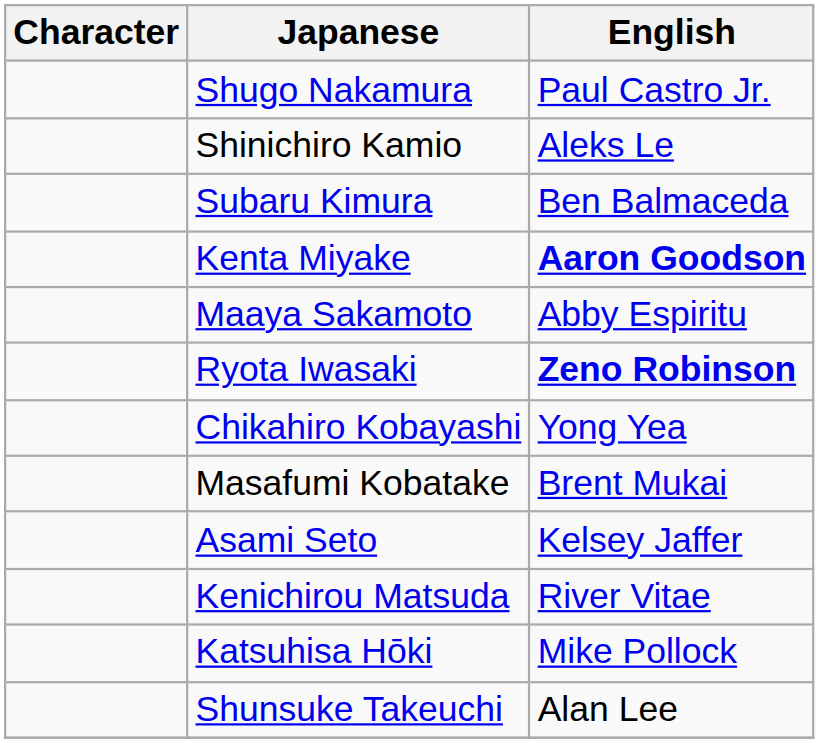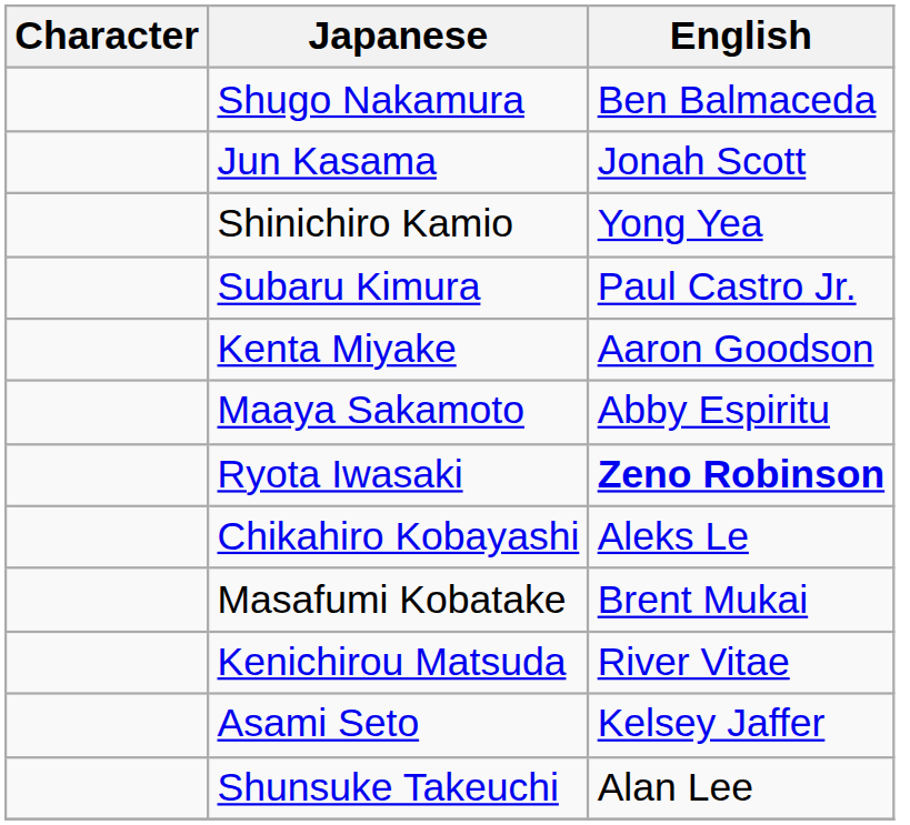 <table class="wikitable sortable">
 <tr>
 <th scope="col">Character</th>
 <th scope="col">Japanese</th>
 <th scope="col">English</th>
 </tr>
 <tr>
 <td scope="row"></td>
 <td align="left"><a href='#'>Shugo Nakamura</a></td>
+<td><a href='#'>Ben Balmaceda</a></td>
+</tr>
+<tr>
+<td scope="row"></td>
+<td align="left"><a href='#'>Jun Kasama</a></td>
+<td><a href='#'>Jonah Scott</a></td>
+</tr>
+<tr>
+<td scope="row"></td>
+<td align="left">Shinichiro Kamio</td>
+<td><a href='#'>Yong Yea</a></td>
+</tr>
+<tr>
+<td scope="row"></td>
+<td align="left"><a href='#'>Subaru Kimura</a></td>
 <td><a href='#'>Paul Castro Jr.</a></td>
 </tr>
 <tr>
 <td scope="row"></td>
-<td align="left">Shinichiro Kamio</td>
-<td><a href='#'>Aleks Le</a></td>
-</tr>
-<tr>
-<td scope="row"></td>
-<td align="left"><a href='#'>Subaru Kimura</a></td>
-<td><a href='#'>Ben Balmaceda</a></td>
-</tr>
-<tr>
-<td scope="row"></td>
 <td align="left"><a href='#'>Kenta Miyake</a></td>
-<td><strong><a href='#'>Aaron Goodson</a></strong></td>
+<td><a href='#'>Aaron Goodson</a></td>
 </tr>
 <tr>
 <td scope="row"></td>
 <td align="left"><a href='#'>Maaya Sakamoto</a></td>
 <td><a href='#'>Abby Espiritu</a></td>
 </tr>
 <tr>
 <td scope="row"></td>
 <td align="left"><a href='#'>Ryota Iwasaki</a></td>
 <td><strong><a href='#'>Zeno Robinson</a></strong></td>
 </tr>
 <tr>
 <td scope="row"></td>
 <td align="left"><a href='#'>Chikahiro Kobayashi</a></td>
-<td><a href='#'>Yong Yea</a></td>
+<td><a href='#'>Aleks Le</a></td>
 </tr>
 <tr>
 <td scope="row"></td>
 <td align="left">Masafumi Kobatake</td>
 <td><a href='#'>Brent Mukai</a></td>
 </tr>
 <tr>
 <td scope="row"></td>
-<td align="left"><a href='#'>Asami Seto</a></td>
-<td><a href='#'>Kelsey Jaffer</a></td>
-</tr>
-<tr>
-<td scope="row"></td>
 <td align="left"><a href='#'>Kenichirou Matsuda</a></td>
 <td><a href='#'>River Vitae</a></td>
 </tr>
 <tr>
 <td scope="row"></td>
-<td align="left"><a href='#'>Katsuhisa Hōki</a></td>
-<td><a href='#'>Mike Pollock</a></td>
+<td align="left"><a href='#'>Asami Seto</a></td>
+<td><a href='#'>Kelsey Jaffer</a></td>
 </tr>
 <tr>
 <td scope="row"></td>
 <td align="left"><a href='#'>Shunsuke Takeuchi</a></td>
 <td>Alan Lee</td>
 </tr>
 <tr>
 </tr>
 </table>
